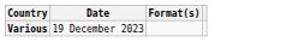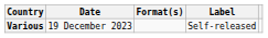 <table class="wikitable plainrowheaders">
 <tr>
 <th scope="col">Country</th>
 <th scope="col">Date</th>
 <th scope="col">Format(s)</th>
+<th scope="col">Label</th>
 <th scope="col"></th>
 </tr>
 <tr>
 <th scope="row">Various</th>
 <td>19 December 2023</td>
 <td></td>
+<td>Self-released</td>
 <td></td>
 </tr>
 </table>
